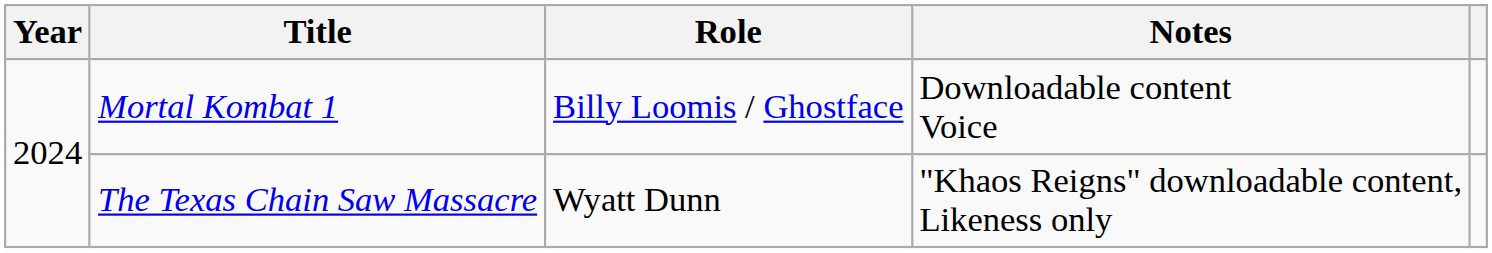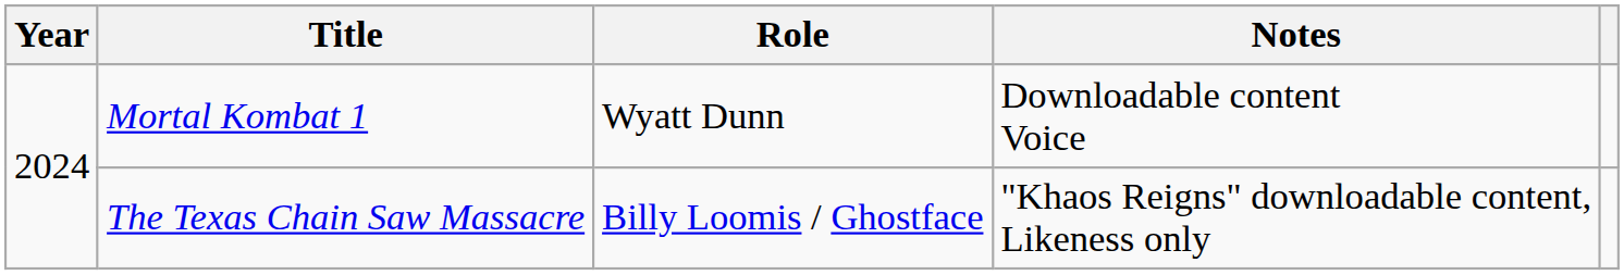 <table class="wikitable sortable">
 <tr>
 <th>Year</th>
 <th>Title</th>
 <th>Role</th>
 <th class="unsortable">Notes</th>
 <th scope="col" class="unsortable"></th>
 </tr>
 <tr>
 <td rowspan="2">2024</td>
 <td><em><a href='#'>Mortal Kombat 1</a></em></td>
-<td><a href='#'>Billy Loomis</a> / <a href='#'>Ghostface</a></td>
+<td>Wyatt Dunn</td>
 <td>Downloadable content<br>Voice</td>
 <td></td>
 </tr>
 <tr>
 <td><em><a href='#'>The Texas Chain Saw Massacre</a></em></td>
-<td>Wyatt Dunn</td>
+<td><a href='#'>Billy Loomis</a> / <a href='#'>Ghostface</a></td>
 <td>"Khaos Reigns" downloadable content,<br>Likeness only</td>
 <td></td>
 </tr>
 </table>
